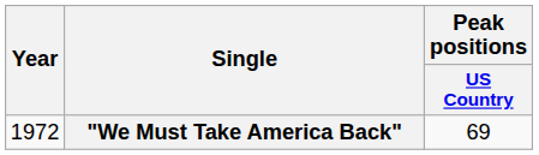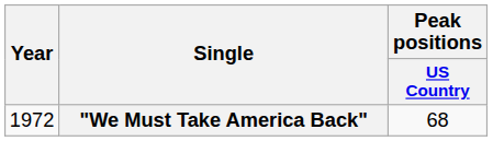 <table class="wikitable plainrowheaders" style="text-align:center;">
 <tr>
 <th rowspan="2">Year</th>
 <th rowspan="2" style="width:16em;">Single</th>
 <th>Peak positions</th>
 </tr>
 <tr style="font-size:smaller;">
 <th style="width:65px;"><a href='#'>US Country</a></th>
 </tr>
 <tr>
 <td>1972</td>
 <th scope="row">"We Must Take America Back"</th>
-<td>69</td>
+<td>68</td>
 </tr>
 </table>
